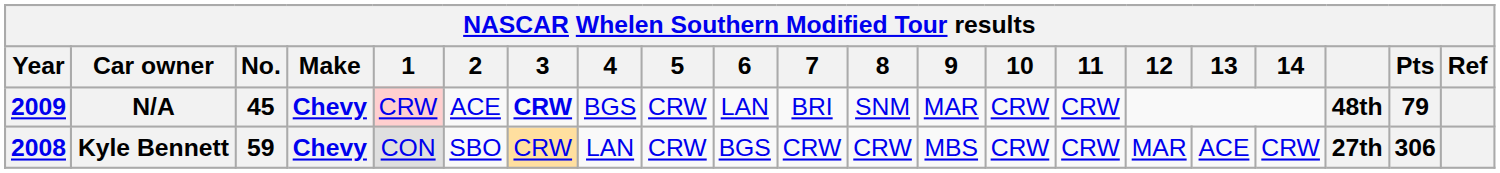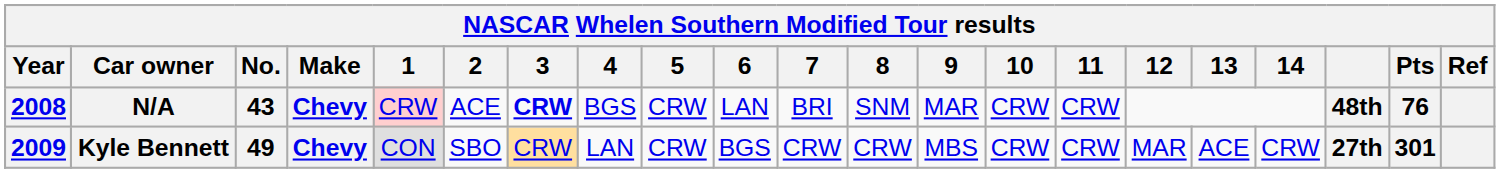 <table class="wikitable " style="text-align:center; font-size:75%">
 <tr>
 <th colspan=23><a href='#'>NASCAR</a> <a href='#'>Whelen Southern Modified Tour</a> results</th>
 </tr>
 <tr>
 <th>Year</th>
 <th>Car owner</th>
 <th>No.</th>
 <th>Make</th>
 <th>1</th>
 <th>2</th>
 <th>3</th>
 <th>4</th>
 <th>5</th>
 <th>6</th>
 <th>7</th>
 <th>8</th>
 <th>9</th>
 <th>10</th>
 <th>11</th>
 <th>12</th>
 <th>13</th>
 <th>14</th>
 <th></th>
 <th>Pts</th>
 <th>Ref</th>
 </tr>
 <tr>
-<th><a href='#'>2009</a></th>
+<th><a href='#'>2008</a></th>
 <th>N/A</th>
-<th>45</th>
+<th>43</th>
 <th><a href='#'>Chevy</a></th>
 <td style="background:#FFCFCF;"><a href='#'>CRW</a><br></td>
 <td><a href='#'>ACE</a></td>
 <td><strong><a href='#'>CRW</a></strong></td>
 <td><a href='#'>BGS</a></td>
 <td><a href='#'>CRW</a></td>
 <td><a href='#'>LAN</a></td>
 <td><a href='#'>BRI</a></td>
 <td><a href='#'>SNM</a></td>
 <td><a href='#'>MAR</a></td>
 <td><a href='#'>CRW</a></td>
 <td><a href='#'>CRW</a></td>
 <td colspan=3></td>
 <th>48th</th>
-<th>79</th>
+<th>76</th>
 <th></th>
 </tr>
 <tr>
-<th><a href='#'>2008</a></th>
+<th><a href='#'>2009</a></th>
 <th>Kyle Bennett</th>
-<th>59</th>
+<th>49</th>
 <th><a href='#'>Chevy</a></th>
 <td style="background:#DFDFDF;"><a href='#'>CON</a><br></td>
 <td><a href='#'>SBO</a></td>
 <td style="background:#FFDF9F;"><a href='#'>CRW</a><br></td>
 <td><a href='#'>LAN</a></td>
 <td><a href='#'>CRW</a></td>
 <td><a href='#'>BGS</a></td>
 <td><a href='#'>CRW</a></td>
 <td><a href='#'>CRW</a></td>
 <td><a href='#'>MBS</a></td>
 <td><a href='#'>CRW</a></td>
 <td><a href='#'>CRW</a></td>
 <td><a href='#'>MAR</a></td>
 <td><a href='#'>ACE</a></td>
 <td><a href='#'>CRW</a></td>
 <th>27th</th>
-<th>306</th>
+<th>301</th>
 <th></th>
 </tr>
 </table>
